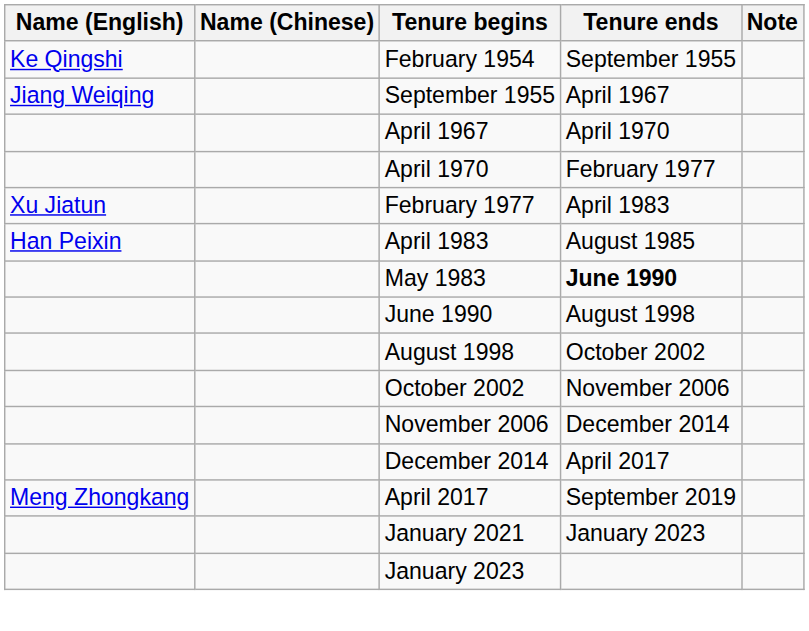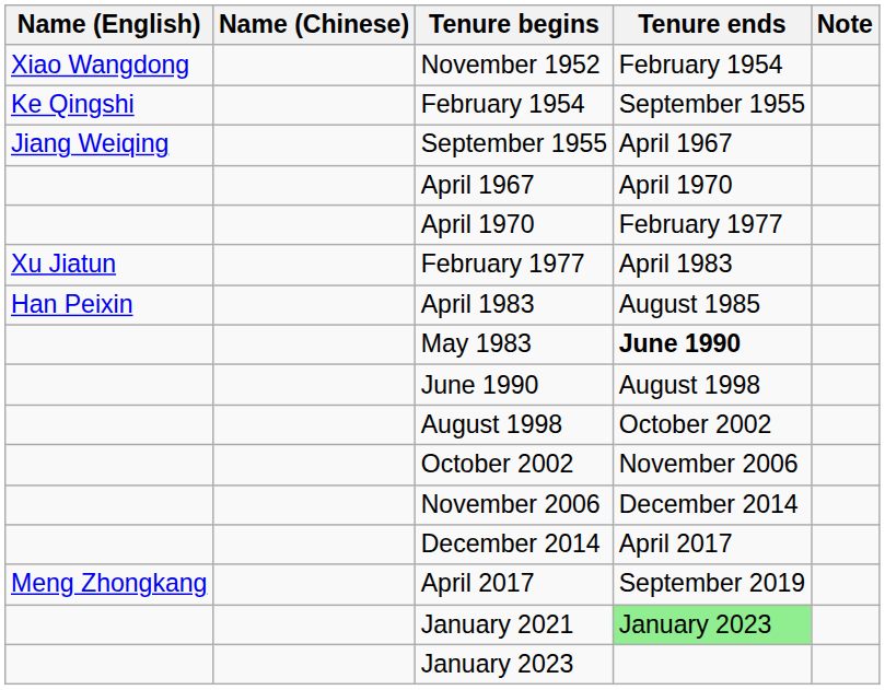 <table class="wikitable">
 <tr>
 <th>Name (English)</th>
 <th>Name (Chinese)</th>
 <th>Tenure begins</th>
 <th>Tenure ends</th>
 <th>Note</th>
+</tr>
+<tr>
+<td><a href='#'>Xiao Wangdong</a></td>
+<td></td>
+<td>November 1952</td>
+<td>February 1954</td>
+<td></td>
 </tr>
 <tr>
 <td><a href='#'>Ke Qingshi</a></td>
 <td></td>
 <td>February 1954</td>
 <td>September 1955</td>
 <td></td>
 </tr>
 <tr>
 <td><a href='#'>Jiang Weiqing</a></td>
 <td></td>
 <td>September 1955</td>
 <td>April 1967</td>
 <td></td>
 </tr>
 <tr>
 <td></td>
 <td></td>
 <td>April 1967</td>
 <td>April 1970</td>
 <td></td>
 </tr>
 <tr>
 <td></td>
 <td></td>
 <td>April 1970</td>
 <td>February 1977</td>
 <td></td>
 </tr>
 <tr>
 <td><a href='#'>Xu Jiatun</a></td>
 <td></td>
 <td>February 1977</td>
 <td>April 1983</td>
 <td></td>
 </tr>
 <tr>
 <td><a href='#'>Han Peixin</a></td>
 <td></td>
 <td>April 1983</td>
 <td>August 1985</td>
 <td></td>
 </tr>
 <tr>
 <td></td>
 <td></td>
 <td>May 1983</td>
 <td><strong>June 1990</strong></td>
 <td></td>
 </tr>
 <tr>
 <td></td>
 <td></td>
 <td>June 1990</td>
 <td>August 1998</td>
 <td></td>
 </tr>
 <tr>
 <td></td>
 <td></td>
 <td>August 1998</td>
 <td>October 2002</td>
 <td></td>
 </tr>
 <tr>
 <td></td>
 <td></td>
 <td>October 2002</td>
 <td>November 2006</td>
 <td></td>
 </tr>
 <tr>
 <td></td>
 <td></td>
 <td>November 2006</td>
 <td>December 2014</td>
 <td></td>
 </tr>
 <tr>
 <td></td>
 <td></td>
 <td>December 2014</td>
 <td>April 2017</td>
 <td></td>
 </tr>
 <tr>
 <td><a href='#'>Meng Zhongkang</a></td>
 <td></td>
 <td>April 2017</td>
 <td>September 2019</td>
 <td></td>
 </tr>
 <tr>
 <td></td>
 <td></td>
 <td>January 2021</td>
-<td>January 2023</td>
+<td style="background: lightgreen;">January 2023</td>
 <td></td>
 </tr>
 <tr>
 <td></td>
 <td></td>
 <td>January 2023</td>
 <td></td>
 <td></td>
 </tr>
 </table>
